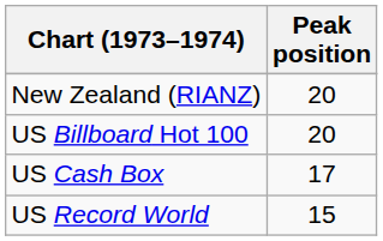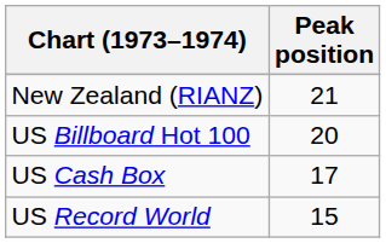 <table class="wikitable sortable">
 <tr>
 <th>Chart (1973–1974)</th>
 <th>Peak<br>position</th>
 </tr>
 <tr>
 </tr>
 <tr>
 <td>New Zealand (<a href='#'>RIANZ</a>)</td>
-<td align="center">20</td>
+<td align="center">21</td>
 </tr>
 <tr>
 <td>US <a href='#'><em>Billboard</em> Hot 100</a></td>
 <td align="center">20</td>
 </tr>
 <tr>
 <td>US <em><a href='#'>Cash Box</a></em></td>
 <td align="center">17</td>
 </tr>
 <tr>
 <td>US <em><a href='#'>Record World</a></em></td>
 <td align="center">15</td>
 </tr>
 </table>
